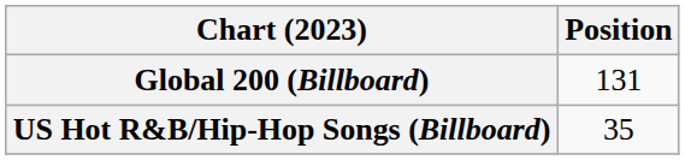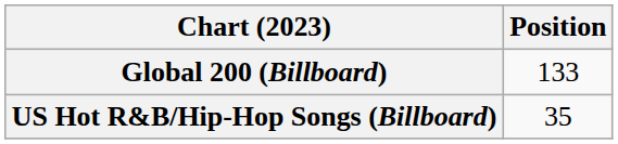 <table class="wikitable sortable plainrowheaders" style="text-align:center">
 <tr>
 <th scope="col">Chart (2023)</th>
 <th scope="col">Position</th>
 </tr>
 <tr>
 <th scope="row">Global 200 (<em>Billboard</em>)</th>
-<td>131</td>
+<td>133</td>
 </tr>
 <tr>
 <th scope="row">US Hot R&B/Hip-Hop Songs (<em>Billboard</em>)</th>
 <td>35</td>
 </tr>
 </table>
